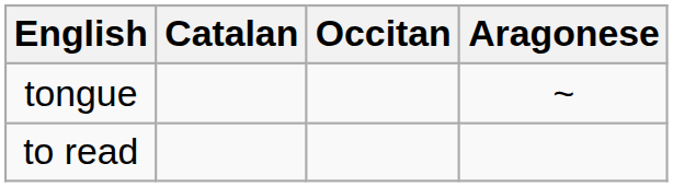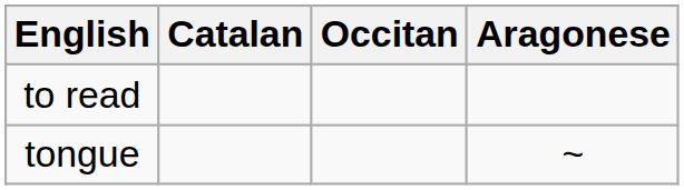 <table class="wikitable" style="text-align:center;">
 <tr>
 <th>English</th>
 <th>Catalan</th>
 <th>Occitan</th>
 <th>Aragonese</th>
 </tr>
 <tr>
+<td>to read</td>
+<td></td>
+<td></td>
+<td></td>
+</tr>
+<tr>
 <td>tongue</td>
 <td></td>
 <td></td>
 <td> ~ </td>
 </tr>
-<tr>
-<td>to read</td>
-<td></td>
-<td></td>
-<td></td>
-</tr>
 </table>
